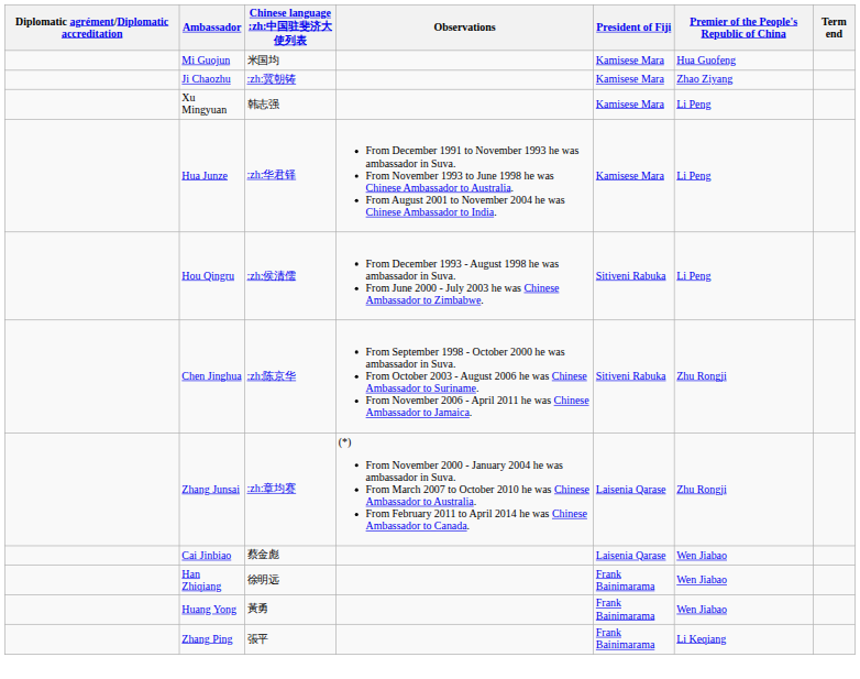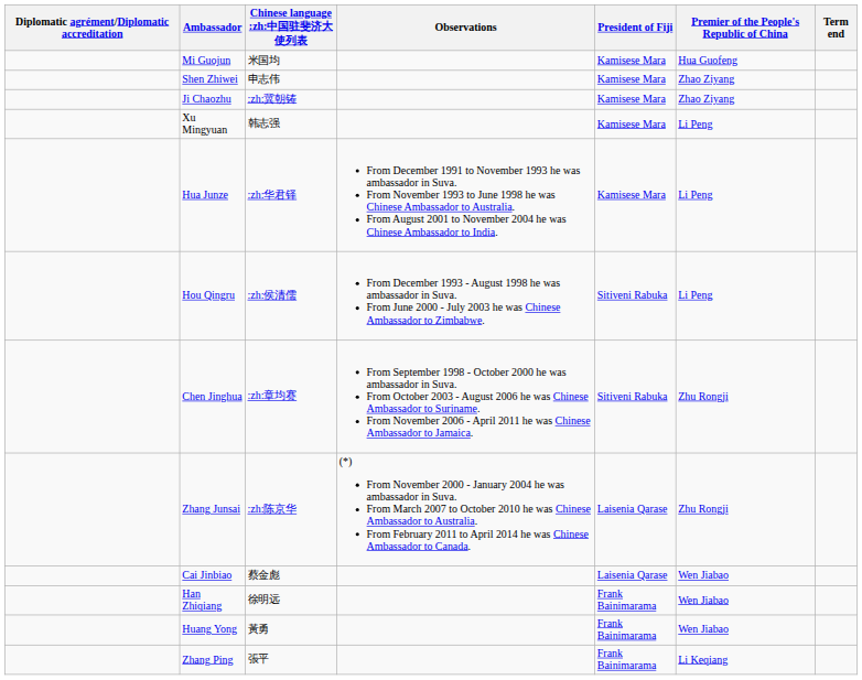 <table class="wikitable sortable">
 <tr>
 <th>Diplomatic <a href='#'>agrément</a>/<a href='#'>Diplomatic accreditation</a></th>
 <th><a href='#'>Ambassador</a></th>
 <th><a href='#'>Chinese language</a><br><a href='#'>:zh:中国驻斐济大使列表</a></th>
 <th>Observations</th>
 <th><a href='#'>President of Fiji</a></th>
 <th><a href='#'>Premier of the People's Republic of China</a></th>
 <th>Term end</th>
 </tr>
 <tr>
 <td></td>
 <td><a href='#'>Mi Guojun</a></td>
 <td>米国均</td>
 <td></td>
 <td><a href='#'>Kamisese Mara</a></td>
 <td><a href='#'>Hua Guofeng</a></td>
+<td></td>
+</tr>
+<tr>
+<td></td>
+<td><a href='#'>Shen Zhiwei</a></td>
+<td>申志伟</td>
+<td></td>
+<td><a href='#'>Kamisese Mara</a></td>
+<td><a href='#'>Zhao Ziyang</a></td>
 <td></td>
 </tr>
 <tr>
 <td></td>
 <td><a href='#'>Ji Chaozhu</a></td>
 <td><a href='#'>:zh:冀朝铸</a></td>
 <td></td>
 <td><a href='#'>Kamisese Mara</a></td>
 <td><a href='#'>Zhao Ziyang</a></td>
 <td></td>
 </tr>
 <tr>
 <td></td>
 <td>Xu Mingyuan</td>
 <td>韩志强</td>
 <td></td>
 <td><a href='#'>Kamisese Mara</a></td>
 <td><a href='#'>Li Peng</a></td>
 <td></td>
 </tr>
 <tr>
 <td></td>
 <td><a href='#'>Hua Junze</a></td>
 <td><a href='#'>:zh:华君铎</a></td>
 <td><br><ul><li>From December 1991 to November 1993 he was ambassador in Suva.</li><li>From November 1993 to June 1998 he was <a href='#'>Chinese Ambassador to Australia</a>.</li><li>From August 2001 to November 2004 he was <a href='#'>Chinese Ambassador to India</a>.</li></ul></td>
 <td><a href='#'>Kamisese Mara</a></td>
 <td><a href='#'>Li Peng</a></td>
 <td></td>
 </tr>
 <tr>
 <td></td>
 <td><a href='#'>Hou Qingru</a></td>
 <td><a href='#'>:zh:侯清儒</a></td>
 <td><br><ul><li>From December 1993 - August 1998 he was ambassador in Suva.</li><li>From June 2000 - July 2003 he was <a href='#'>Chinese Ambassador to Zimbabwe</a>.</li></ul></td>
 <td><a href='#'>Sitiveni Rabuka</a></td>
 <td><a href='#'>Li Peng</a></td>
 <td></td>
 </tr>
 <tr>
 <td></td>
 <td><a href='#'>Chen Jinghua</a></td>
-<td><a href='#'>:zh:陈京华</a></td>
+<td><a href='#'>:zh:章均赛</a></td>
 <td><br><ul><li>From September 1998 - October 2000 he was ambassador in Suva.</li><li>From October 2003 - August 2006 he was <a href='#'>Chinese Ambassador to Suriname</a>.</li><li>From November 2006 - April 2011 he was <a href='#'>Chinese Ambassador to Jamaica</a>.</li></ul></td>
 <td><a href='#'>Sitiveni Rabuka</a></td>
 <td><a href='#'>Zhu Rongji</a></td>
 <td></td>
 </tr>
 <tr>
 <td></td>
 <td><a href='#'>Zhang Junsai</a></td>
-<td><a href='#'>:zh:章均赛</a></td>
+<td><a href='#'>:zh:陈京华</a></td>
 <td>(*)<br><ul><li>From November 2000 - January 2004 he was ambassador in Suva.</li><li>From March 2007 to October 2010 he was <a href='#'>Chinese Ambassador to Australia</a>.</li><li>From February 2011 to April 2014 he was <a href='#'>Chinese Ambassador to Canada</a>.</li></ul></td>
 <td><a href='#'>Laisenia Qarase</a></td>
 <td><a href='#'>Zhu Rongji</a></td>
 <td></td>
 </tr>
 <tr>
 <td></td>
 <td><a href='#'>Cai Jinbiao</a></td>
 <td>蔡金彪</td>
 <td></td>
 <td><a href='#'>Laisenia Qarase</a></td>
 <td><a href='#'>Wen Jiabao</a></td>
 <td></td>
 </tr>
 <tr>
 <td></td>
 <td><a href='#'>Han Zhiqiang</a></td>
 <td>徐明远</td>
 <td></td>
 <td><a href='#'>Frank Bainimarama</a></td>
 <td><a href='#'>Wen Jiabao</a></td>
 <td></td>
 </tr>
 <tr>
 <td></td>
 <td><a href='#'>Huang Yong</a></td>
 <td>黃勇</td>
 <td></td>
 <td><a href='#'>Frank Bainimarama</a></td>
 <td><a href='#'>Wen Jiabao</a></td>
 <td></td>
 </tr>
 <tr>
 <td></td>
 <td><a href='#'>Zhang Ping</a></td>
 <td>張平</td>
 <td></td>
 <td><a href='#'>Frank Bainimarama</a></td>
 <td><a href='#'>Li Keqiang</a></td>
 <td></td>
 </tr>
 </table>
